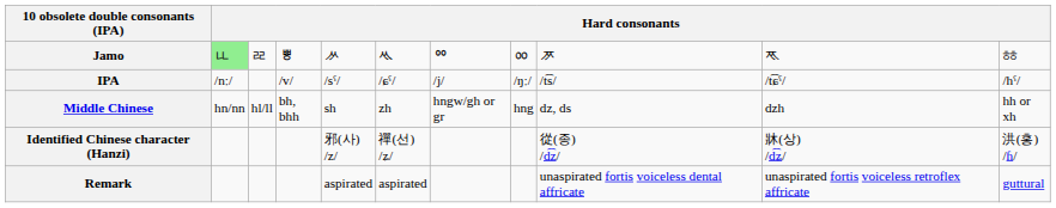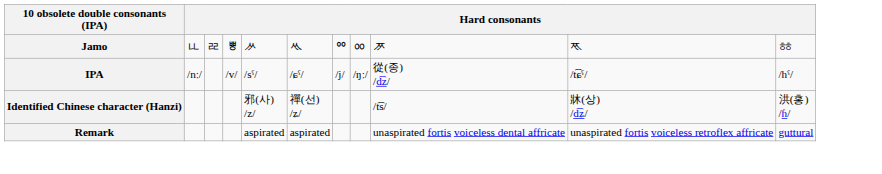 <table class="wikitable">
 <tr>
 <th colspan="1">10 obsolete double consonants<br>(IPA)</th>
 <th colspan="10">Hard consonants</th>
 </tr>
 <tr>
 <th>Jamo</th>
-<td style="background: lightgreen;"><big>ㅥ</big></td>
+<td><big>ㅥ</big></td>
 <td><big>ᄙ</big></td>
 <td><big>ㅹ</big></td>
 <td><big>ᄽ</big></td>
 <td><big>ᄿ</big></td>
 <td><big>ᅇ</big></td>
 <td><big>ᇮ</big></td>
 <td><big>ᅏ</big></td>
 <td><big>ᅑ</big></td>
 <td><big>ㆅ</big></td>
 </tr>
 <tr>
 <th>IPA</th>
 <td>/nː/</td>
 <td></td>
 <td>/v/</td>
 <td>/sˁ/</td>
 <td>/ɕˁ/</td>
 <td>/j/</td>
 <td>/ŋː/</td>
-<td>/t͡s/</td>
+<td>從(종)<br>/<a href='#'>d͡z</a>/</td>
 <td>/t͡ɕˁ/</td>
 <td>/hˁ/</td>
-</tr>
-<tr>
-<th><a href='#'>Middle Chinese</a></th>
-<td>hn/nn</td>
-<td>hl/ll</td>
-<td>bh, bhh</td>
-<td>sh</td>
-<td>zh</td>
-<td>hngw/gh or gr</td>
-<td>hng</td>
-<td>dz, ds</td>
-<td>dzh</td>
-<td>hh or xh</td>
 </tr>
 <tr>
 <th>Identified Chinese character (Hanzi)</th>
 <td></td>
 <td></td>
 <td></td>
 <td>邪(사)<br>/z/</td>
 <td>禪(선)<br>/ʑ/</td>
 <td></td>
 <td></td>
-<td>從(종)<br>/<a href='#'>d͡z</a>/</td>
+<td>/t͡s/</td>
 <td>牀(상)<br>/<a href='#'>d͡ʑ</a>/</td>
 <td>洪(홍)<br>/<a href='#'>ɦ</a>/</td>
 </tr>
 <tr>
 <th>Remark</th>
 <td></td>
 <td></td>
 <td></td>
 <td>aspirated</td>
 <td>aspirated</td>
 <td></td>
 <td></td>
 <td>unaspirated <a href='#'>fortis</a> <a href='#'>voiceless dental affricate</a></td>
 <td>unaspirated <a href='#'>fortis</a> <a href='#'>voiceless retroflex affricate</a></td>
 <td><a href='#'>guttural</a></td>
 </tr>
 </table>
